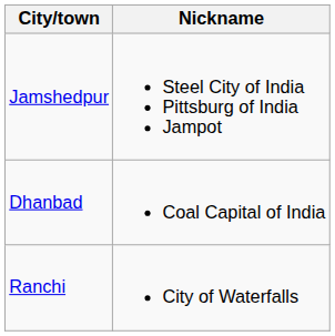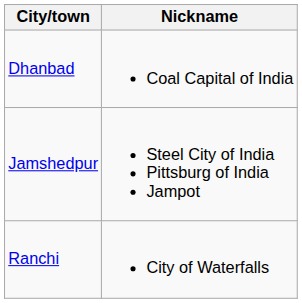 <table class="wikitable sortable">
 <tr>
 <th>City/town</th>
 <th>Nickname</th>
 </tr>
 <tr>
+<td><a href='#'>Dhanbad</a></td>
+<td><br><ul><li>Coal Capital of India</li></ul></td>
+</tr>
+<tr>
 <td><a href='#'>Jamshedpur</a></td>
 <td><br><ul><li>Steel City of India</li><li>Pittsburg of India</li><li>Jampot</li></ul></td>
-</tr>
-<tr>
-<td><a href='#'>Dhanbad</a></td>
-<td><br><ul><li>Coal Capital of India</li></ul></td>
 </tr>
 <tr>
 <td><a href='#'>Ranchi</a></td>
 <td><br><ul><li>City of Waterfalls</li></ul></td>
 </tr>
 </table>
